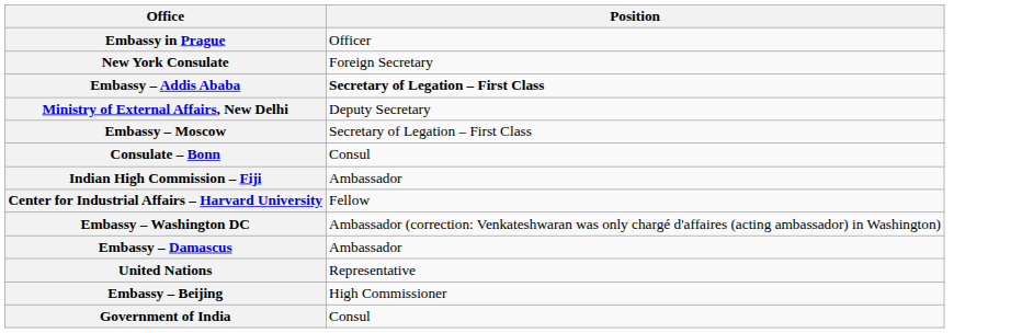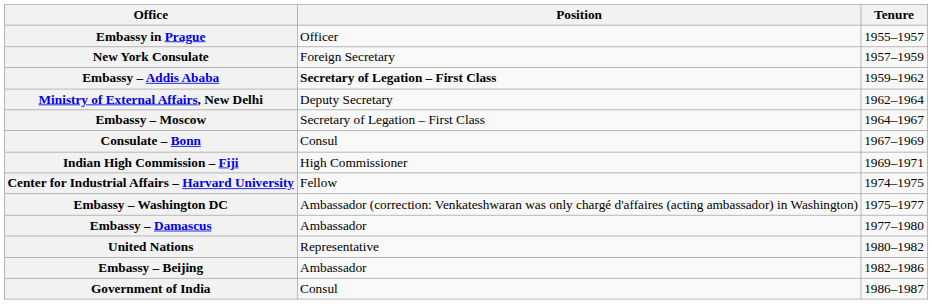 <table border="1" class="wikitable">
 <tr>
 <th>Office</th>
 <th>Position</th>
+<th>Tenure</th>
 </tr>
 <tr>
 <th>Embassy in <a href='#'>Prague</a></th>
 <td>Officer</td>
+<td>1955–1957</td>
 </tr>
 <tr>
 <th>New York Consulate</th>
 <td>Foreign Secretary</td>
+<td>1957–1959</td>
 </tr>
 <tr>
 <th>Embassy – <a href='#'>Addis Ababa</a></th>
 <td><strong>Secretary of Legation – First Class</strong></td>
+<td>1959–1962</td>
 </tr>
 <tr>
 <th><a href='#'>Ministry of External Affairs</a>, New Delhi</th>
 <td>Deputy Secretary</td>
+<td>1962–1964</td>
 </tr>
 <tr>
 <th>Embassy – Moscow</th>
 <td>Secretary of Legation – First Class</td>
+<td>1964–1967</td>
 </tr>
 <tr>
 <th>Consulate – <a href='#'>Bonn</a></th>
 <td>Consul</td>
+<td>1967–1969</td>
 </tr>
 <tr>
 <th>Indian High Commission – <a href='#'>Fiji</a></th>
-<td>Ambassador</td>
+<td>High Commissioner</td>
+<td>1969–1971</td>
 </tr>
 <tr>
 <th>Center for Industrial Affairs – <a href='#'>Harvard University</a></th>
 <td>Fellow</td>
+<td>1974–1975</td>
 </tr>
 <tr>
 <th>Embassy – Washington DC</th>
 <td>Ambassador (correction: Venkateshwaran was only chargé d'affaires (acting ambassador) in Washington)</td>
+<td>1975–1977</td>
 </tr>
 <tr>
 <th>Embassy – <a href='#'>Damascus</a></th>
 <td>Ambassador</td>
+<td>1977–1980</td>
 </tr>
 <tr>
 <th>United Nations</th>
 <td>Representative</td>
+<td>1980–1982</td>
 </tr>
 <tr>
 <th>Embassy – Beijing</th>
-<td>High Commissioner</td>
+<td>Ambassador</td>
+<td>1982–1986</td>
 </tr>
 <tr>
 <th>Government of India</th>
 <td>Consul</td>
+<td>1986–1987</td>
 </tr>
 </table>
